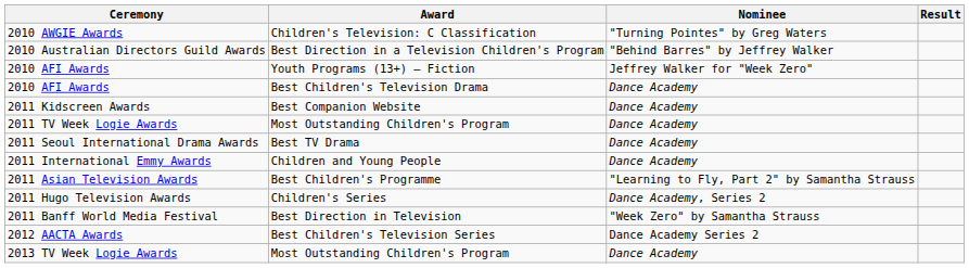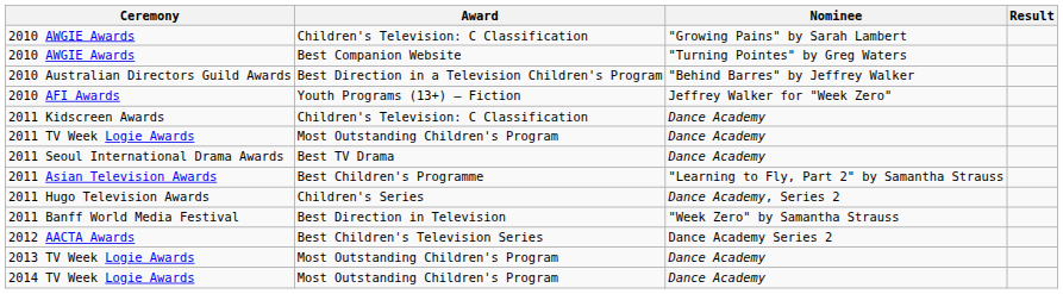 <table class="wikitable">
 <tr>
 <th>Ceremony</th>
 <th>Award</th>
 <th>Nominee</th>
 <th>Result</th>
 </tr>
 <tr>
 <td>2010 <a href='#'>AWGIE Awards</a></td>
 <td>Children's Television: C Classification</td>
+<td>"Growing Pains" by Sarah Lambert</td>
+<td></td>
+</tr>
+<tr>
+<td>2010 <a href='#'>AWGIE Awards</a></td>
+<td>Best Companion Website</td>
 <td>"Turning Pointes" by Greg Waters</td>
 <td></td>
 </tr>
 <tr>
 <td>2010 Australian Directors Guild Awards</td>
 <td>Best Direction in a Television Children's Program</td>
 <td>"Behind Barres" by Jeffrey Walker</td>
 <td></td>
 </tr>
 <tr>
 <td>2010 <a href='#'>AFI Awards</a></td>
 <td>Youth Programs (13+) – Fiction</td>
 <td>Jeffrey Walker for "Week Zero"</td>
 <td></td>
 </tr>
 <tr>
-<td>2010 <a href='#'>AFI Awards</a></td>
-<td>Best Children's Television Drama</td>
-<td><em>Dance Academy</em></td>
-<td></td>
-</tr>
-<tr>
 <td>2011 Kidscreen Awards</td>
-<td>Best Companion Website</td>
+<td>Children's Television: C Classification</td>
 <td><em>Dance Academy</em></td>
 <td></td>
 </tr>
 <tr>
 <td>2011 TV Week <a href='#'>Logie Awards</a></td>
 <td>Most Outstanding Children's Program</td>
 <td><em>Dance Academy</em></td>
 <td></td>
 </tr>
 <tr>
 <td>2011 Seoul International Drama Awards</td>
 <td>Best TV Drama</td>
-<td><em>Dance Academy</em></td>
-<td></td>
-</tr>
-<tr>
-<td>2011 International <a href='#'>Emmy Awards</a></td>
-<td>Children and Young People</td>
 <td><em>Dance Academy</em></td>
 <td></td>
 </tr>
 <tr>
 <td>2011 <a href='#'>Asian Television Awards</a></td>
 <td>Best Children's Programme</td>
 <td>"Learning to Fly, Part 2" by Samantha Strauss</td>
 <td></td>
 </tr>
 <tr>
 <td>2011 Hugo Television Awards</td>
 <td>Children's Series</td>
 <td><em>Dance Academy</em>, Series 2</td>
 <td></td>
 </tr>
 <tr>
 <td>2011 Banff World Media Festival</td>
 <td>Best Direction in Television</td>
 <td>"Week Zero" by Samantha Strauss</td>
 <td></td>
 </tr>
 <tr>
 <td>2012 <a href='#'>AACTA Awards</a></td>
 <td>Best Children's Television Series</td>
 <td>Dance Academy Series 2</td>
 <td></td>
 </tr>
 <tr>
 <td>2013 TV Week <a href='#'>Logie Awards</a></td>
 <td>Most Outstanding Children's Program</td>
 <td><em>Dance Academy</em></td>
 <td></td>
 </tr>
+<tr>
+<td>2014 TV Week <a href='#'>Logie Awards</a></td>
+<td>Most Outstanding Children's Program</td>
+<td><em>Dance Academy</em></td>
+<td></td>
+</tr>
 </table>
